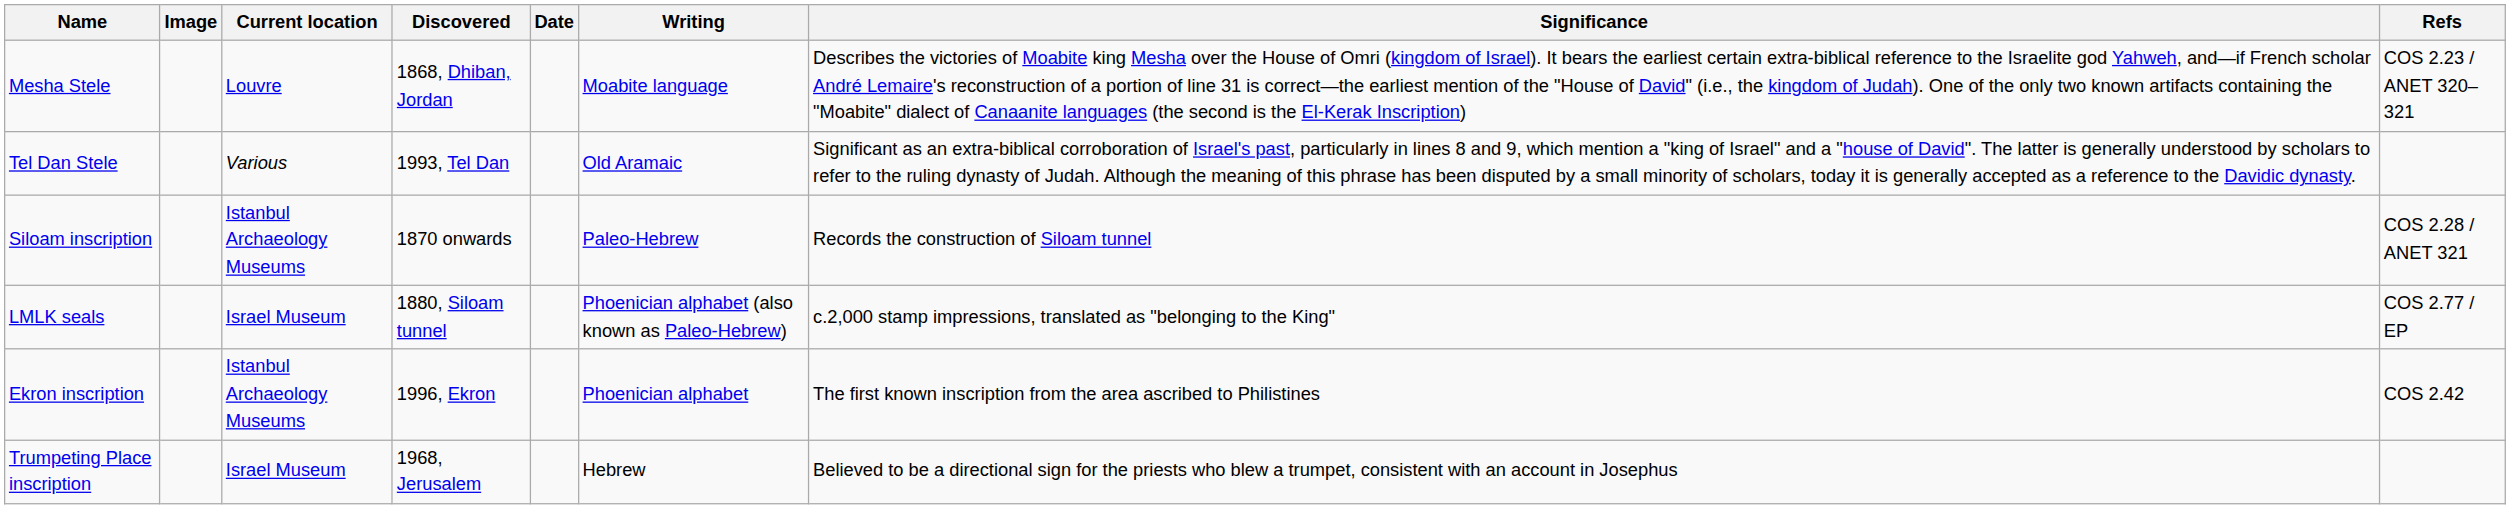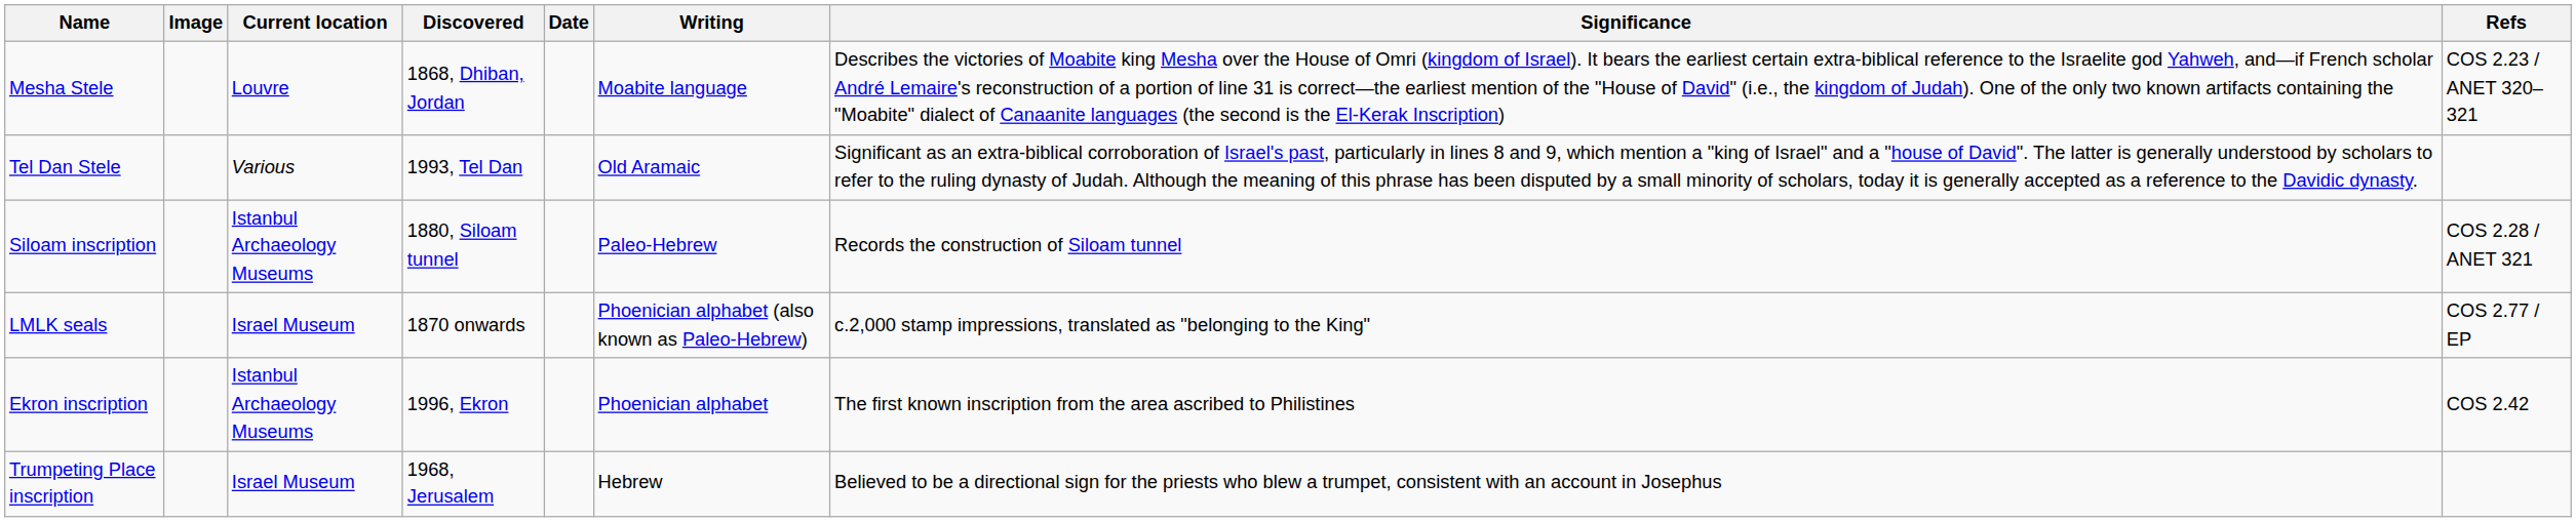 <table class="wikitable sortable" style="font-size:90%; border:0px;text-align:left;line-height:150%;">
 <tr>
 <th>Name</th>
 <th class="unsortable">Image</th>
 <th>Current location</th>
 <th>Discovered</th>
 <th>Date</th>
 <th>Writing</th>
 <th class="unsortable">Significance</th>
 <th class="unsortable">Refs</th>
 </tr>
 <tr>
 <td><a href='#'>Mesha Stele</a></td>
 <td></td>
 <td><a href='#'>Louvre</a></td>
 <td>1868, <a href='#'>Dhiban, Jordan</a></td>
 <td></td>
 <td><a href='#'>Moabite language</a></td>
 <td>Describes the victories of <a href='#'>Moabite</a> king <a href='#'>Mesha</a> over the House of Omri (<a href='#'>kingdom of Israel</a>). It bears the earliest certain extra-biblical reference to the Israelite god <a href='#'>Yahweh</a>, and—if French scholar <a href='#'>André Lemaire</a>'s reconstruction of a portion of line 31 is correct—the earliest mention of the "House of <a href='#'>David</a>" (i.e., the <a href='#'>kingdom of Judah</a>). One of the only two known artifacts containing the "Moabite" dialect of <a href='#'>Canaanite languages</a> (the second is the <a href='#'>El-Kerak Inscription</a>)</td>
 <td>COS 2.23 / ANET 320–321</td>
 </tr>
 <tr>
 <td><a href='#'>Tel Dan Stele</a></td>
 <td></td>
 <td><em>Various</em></td>
 <td>1993, <a href='#'>Tel Dan</a></td>
 <td></td>
 <td><a href='#'>Old Aramaic</a></td>
 <td>Significant as an extra-biblical corroboration of <a href='#'>Israel's past</a>, particularly in lines 8 and 9, which mention a "king of Israel" and a "<a href='#'>house of David</a>". The latter is generally understood by scholars to refer to the ruling dynasty of Judah. Although the meaning of this phrase has been disputed by a small minority of scholars, today it is generally accepted as a reference to the <a href='#'>Davidic dynasty</a>.</td>
 <td></td>
 </tr>
 <tr>
 <td><a href='#'>Siloam inscription</a></td>
 <td></td>
 <td><a href='#'>Istanbul Archaeology Museums</a></td>
-<td>1870 onwards</td>
+<td>1880, <a href='#'>Siloam tunnel</a></td>
 <td></td>
 <td><a href='#'>Paleo-Hebrew</a></td>
 <td>Records the construction of <a href='#'>Siloam tunnel</a></td>
 <td>COS 2.28 / ANET 321</td>
 </tr>
 <tr>
 <td><a href='#'>LMLK seals</a></td>
 <td></td>
 <td><a href='#'>Israel Museum</a></td>
-<td>1880, <a href='#'>Siloam tunnel</a></td>
+<td>1870 onwards</td>
 <td></td>
 <td><a href='#'>Phoenician alphabet</a> (also known as <a href='#'>Paleo-Hebrew</a>)</td>
 <td>c.2,000 stamp impressions, translated as "belonging to the King"</td>
 <td>COS 2.77 / EP</td>
 </tr>
 <tr>
 <td><a href='#'>Ekron inscription</a></td>
 <td></td>
 <td><a href='#'>Istanbul Archaeology Museums</a></td>
 <td>1996, <a href='#'>Ekron</a></td>
 <td></td>
 <td><a href='#'>Phoenician alphabet</a></td>
 <td>The first known inscription from the area ascribed to Philistines</td>
 <td>COS 2.42</td>
 </tr>
 <tr>
 <td><a href='#'>Trumpeting Place inscription</a></td>
 <td></td>
 <td><a href='#'>Israel Museum</a></td>
 <td>1968, <a href='#'>Jerusalem</a></td>
 <td></td>
 <td>Hebrew</td>
 <td>Believed to be a directional sign for the priests who blew a trumpet, consistent with an account in Josephus</td>
 <td></td>
 </tr>
 <tr>
 </tr>
 </table>
